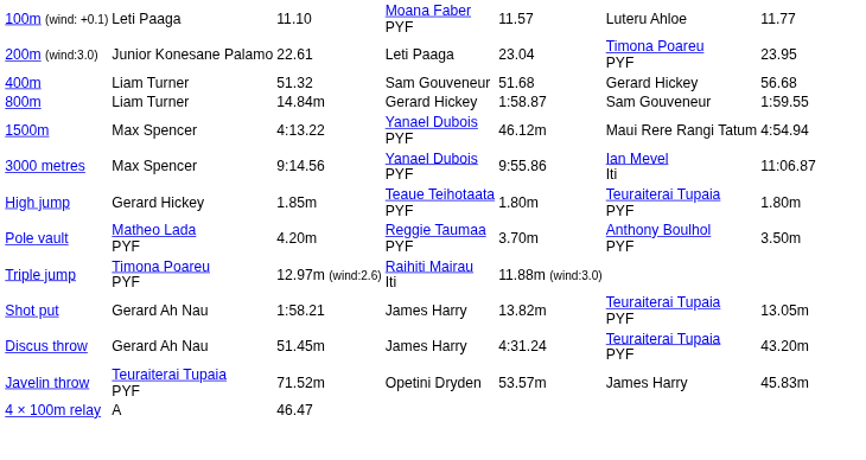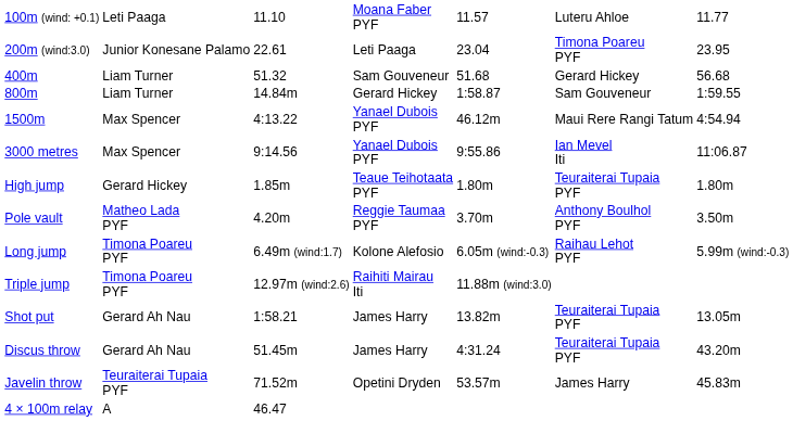 <table>
 <tr>
 <td><a href='#'>100m</a> <small>(wind: +0.1)</small></td>
 <td>Leti Paaga<br></td>
 <td>11.10</td>
 <td><a href='#'>Moana Faber</a><br> PYF</td>
 <td>11.57</td>
 <td>Luteru Ahloe<br></td>
 <td>11.77</td>
 </tr>
 <tr>
 <td><a href='#'>200m</a> <small>(wind:3.0)</small></td>
 <td>Junior Konesane Palamo<br></td>
 <td>22.61</td>
 <td>Leti Paaga<br></td>
 <td>23.04</td>
 <td><a href='#'>Timona Poareu</a><br> PYF</td>
 <td>23.95</td>
 </tr>
 <tr>
 <td><a href='#'>400m</a></td>
 <td>Liam Turner<br></td>
 <td>51.32</td>
 <td>Sam Gouveneur<br></td>
 <td>51.68</td>
 <td>Gerard Hickey<br></td>
 <td>56.68</td>
 </tr>
 <tr>
 <td><a href='#'>800m</a></td>
 <td>Liam Turner<br></td>
 <td>14.84m</td>
 <td>Gerard Hickey<br></td>
 <td>1:58.87</td>
 <td>Sam Gouveneur<br></td>
 <td>1:59.55</td>
 </tr>
 <tr>
 <td><a href='#'>1500m</a></td>
 <td>Max Spencer<br></td>
 <td>4:13.22</td>
 <td><a href='#'>Yanael Dubois</a><br> PYF</td>
 <td>46.12m</td>
 <td>Maui Rere Rangi Tatum<br></td>
 <td>4:54.94</td>
 </tr>
 <tr>
 <td><a href='#'>3000 metres</a></td>
 <td>Max Spencer<br></td>
 <td>9:14.56</td>
 <td><a href='#'>Yanael Dubois</a><br> PYF</td>
 <td>9:55.86</td>
 <td><a href='#'>Ian Mevel</a><br> Iti</td>
 <td>11:06.87</td>
 </tr>
 <tr>
 <td><a href='#'>High jump</a></td>
 <td>Gerard Hickey<br></td>
 <td>1.85m</td>
 <td><a href='#'>Teaue Teihotaata</a><br> PYF</td>
 <td>1.80m</td>
 <td><a href='#'>Teuraiterai Tupaia</a><br> PYF</td>
 <td>1.80m</td>
 </tr>
 <tr>
 <td><a href='#'>Pole vault</a></td>
 <td><a href='#'>Matheo Lada</a><br> PYF</td>
 <td>4.20m</td>
 <td><a href='#'>Reggie Taumaa</a><br> PYF</td>
 <td>3.70m</td>
 <td><a href='#'>Anthony Boulhol</a><br> PYF</td>
 <td>3.50m</td>
 </tr>
 <tr>
+<td><a href='#'>Long jump</a></td>
+<td><a href='#'>Timona Poareu</a><br> PYF</td>
+<td>6.49m <small>(wind:1.7)</small></td>
+<td>Kolone Alefosio<br></td>
+<td>6.05m <small>(wind:-0.3)</small></td>
+<td><a href='#'>Raihau Lehot</a><br> PYF</td>
+<td>5.99m <small>(wind:-0.3)</small></td>
+</tr>
+<tr>
 <td><a href='#'>Triple jump</a></td>
 <td><a href='#'>Timona Poareu</a><br> PYF</td>
 <td>12.97m <small>(wind:2.6)</small></td>
 <td><a href='#'>Raihiti Mairau</a><br> Iti</td>
 <td>11.88m <small>(wind:3.0)</small></td>
 <td></td>
 <td></td>
 </tr>
 <tr>
 <td><a href='#'>Shot put</a></td>
 <td>Gerard Ah Nau<br></td>
 <td>1:58.21</td>
 <td>James Harry<br></td>
 <td>13.82m</td>
 <td><a href='#'>Teuraiterai Tupaia</a><br> PYF</td>
 <td>13.05m</td>
 </tr>
 <tr>
 <td><a href='#'>Discus throw</a></td>
 <td>Gerard Ah Nau<br></td>
 <td>51.45m</td>
 <td>James Harry<br></td>
 <td>4:31.24</td>
 <td><a href='#'>Teuraiterai Tupaia</a><br> PYF</td>
 <td>43.20m</td>
 </tr>
 <tr>
 <td><a href='#'>Javelin throw</a></td>
 <td><a href='#'>Teuraiterai Tupaia</a><br> PYF</td>
 <td>71.52m</td>
 <td>Opetini Dryden<br></td>
 <td>53.57m</td>
 <td>James Harry<br></td>
 <td>45.83m</td>
 </tr>
 <tr>
 <td><a href='#'>4 × 100m relay</a></td>
 <td> A</td>
 <td>46.47</td>
 <td></td>
 <td></td>
 <td></td>
 <td></td>
 </tr>
 </table>
